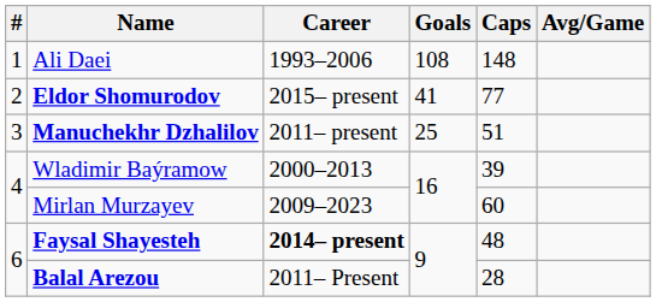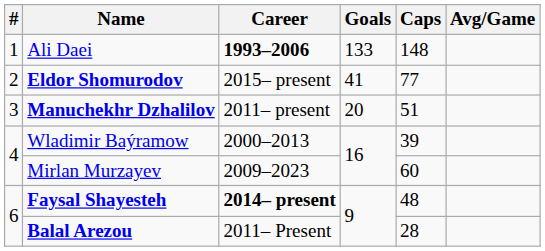 <table class="wikitable";>
 <tr>
 <th>#</th>
 <th>Name</th>
 <th>Career</th>
 <th>Goals</th>
 <th>Caps</th>
 <th>Avg/Game</th>
 </tr>
 <tr>
 <td>1</td>
 <td> <a href='#'>Ali Daei</a> </td>
-<td>1993–2006</td>
-<td>108</td>
+<td><strong>1993–2006</strong></td>
+<td>133</td>
 <td>148</td>
 <td></td>
 </tr>
 <tr>
 <td>2</td>
 <td> <strong><a href='#'>Eldor Shomurodov</a></strong></td>
 <td>2015– present</td>
 <td>41</td>
 <td>77</td>
 <td></td>
 </tr>
 <tr>
 <td>3</td>
 <td> <strong><a href='#'>Manuchekhr Dzhalilov</a></strong></td>
 <td>2011– present</td>
-<td>25</td>
+<td>20</td>
 <td>51</td>
 <td></td>
 </tr>
 <tr>
 <td rowspan="2">4</td>
 <td> <a href='#'>Wladimir Baýramow</a></td>
 <td>2000–2013</td>
 <td rowspan="2">16</td>
 <td>39</td>
 <td></td>
 </tr>
 <tr>
 <td> <a href='#'>Mirlan Murzayev</a></td>
 <td>2009–2023</td>
 <td>60</td>
 <td></td>
 </tr>
 <tr>
 <td rowspan="2">6</td>
 <td> <strong><a href='#'>Faysal Shayesteh</a></strong></td>
 <td><strong>2014– present</strong></td>
 <td rowspan="2">9</td>
 <td>48</td>
 <td></td>
 </tr>
 <tr>
 <td> <strong><a href='#'>Balal Arezou</a></strong></td>
 <td>2011– Present</td>
 <td>28</td>
 <td></td>
 </tr>
 </table>
